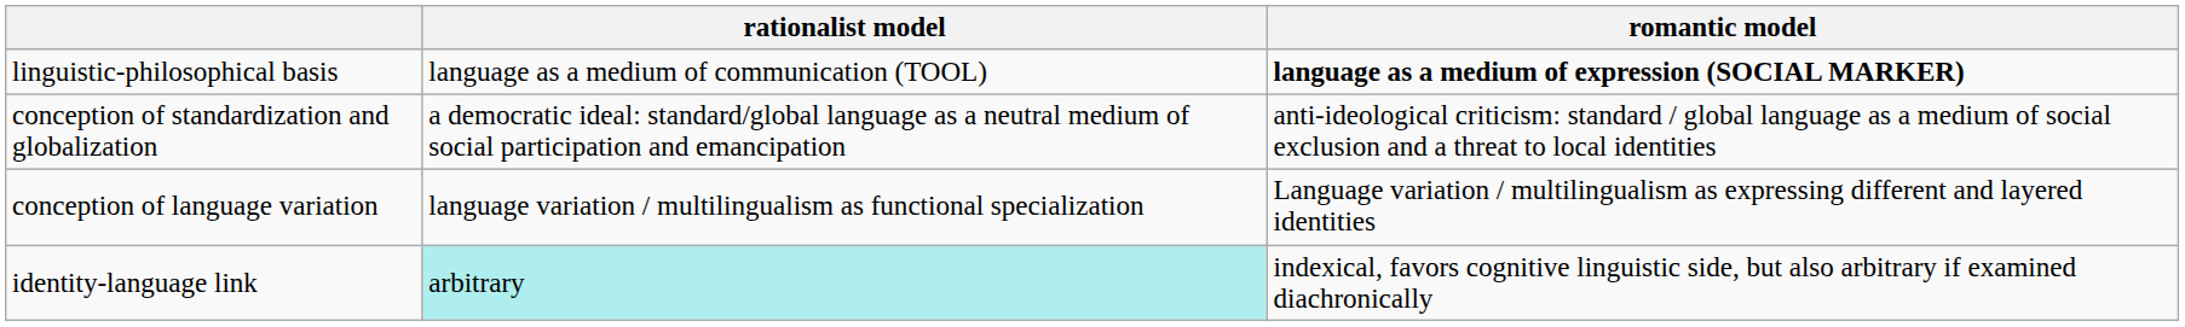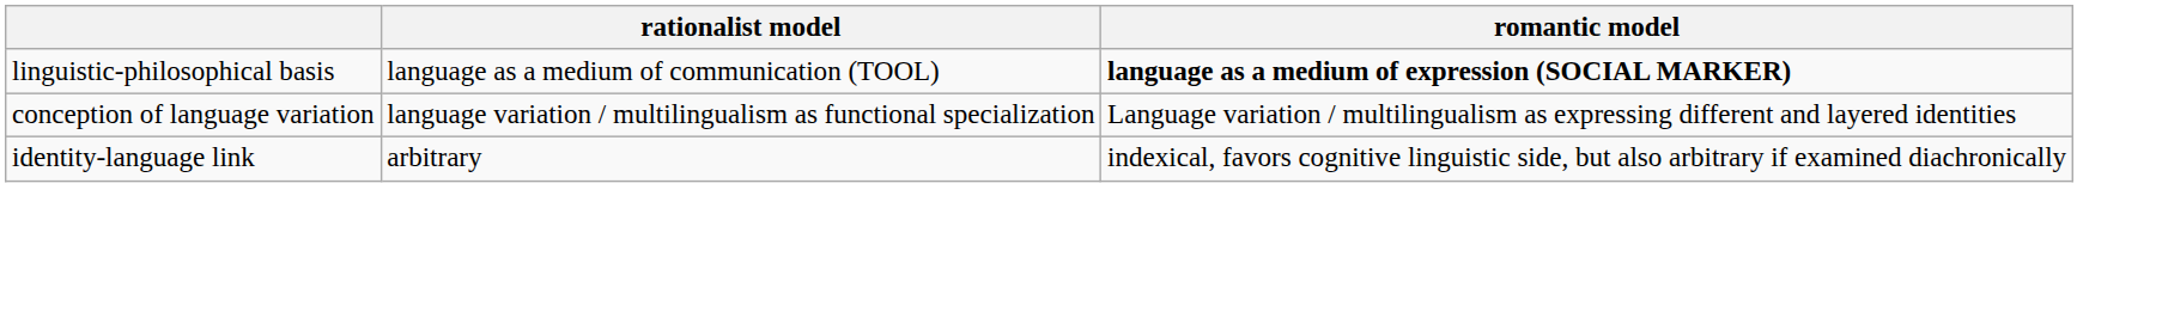 <table class="wikitable">
 <tr>
 <th></th>
 <th>rationalist model</th>
 <th>romantic model</th>
 </tr>
 <tr>
 <td>linguistic-philosophical basis</td>
 <td>language as a medium of communication (TOOL)</td>
 <td><strong>language as a medium of expression (SOCIAL MARKER)</strong></td>
 </tr>
 <tr>
-<td>conception of standardization and globalization</td>
-<td>a democratic ideal: standard/global language as a neutral medium of social participation and emancipation</td>
-<td>anti-ideological criticism: standard / global language as a medium of social exclusion and a threat to local identities</td>
-</tr>
-<tr>
 <td>conception of language variation</td>
 <td>language variation / multilingualism as functional specialization</td>
 <td>Language variation / multilingualism as expressing different and layered identities</td>
 </tr>
 <tr>
 <td>identity-language link</td>
-<td style="background: paleturquoise;">arbitrary</td>
+<td>arbitrary</td>
 <td>indexical, favors cognitive linguistic side, but also arbitrary if examined diachronically</td>
 </tr>
 </table>
